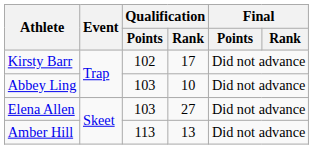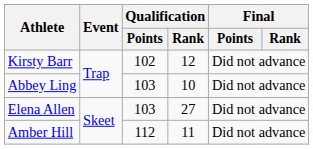 <table class=wikitable style=font-size:90%;text-align:center>
 <tr>
 <th rowspan=2>Athlete</th>
 <th rowspan=2>Event</th>
 <th colspan=2>Qualification</th>
 <th colspan=2>Final</th>
 </tr>
 <tr style=font-size:95%>
 <th>Points</th>
 <th>Rank</th>
 <th>Points</th>
 <th>Rank</th>
 </tr>
 <tr>
 <td align=left><a href='#'>Kirsty Barr</a></td>
 <td rowspan=2 align=left><a href='#'>Trap</a></td>
 <td>102</td>
-<td>17</td>
+<td>12</td>
 <td colspan=2>Did not advance</td>
 </tr>
 <tr>
 <td align=left><a href='#'>Abbey Ling</a></td>
 <td>103</td>
 <td>10</td>
 <td colspan=2>Did not advance</td>
 </tr>
 <tr>
 <td align=left><a href='#'>Elena Allen</a></td>
 <td rowspan=2 align=left><a href='#'>Skeet</a></td>
 <td>103</td>
 <td>27</td>
 <td colspan=2>Did not advance</td>
 </tr>
 <tr>
 <td align=left><a href='#'>Amber Hill</a></td>
-<td>113</td>
-<td>13</td>
+<td>112</td>
+<td>11</td>
 <td colspan=2>Did not advance</td>
 </tr>
 </table>
